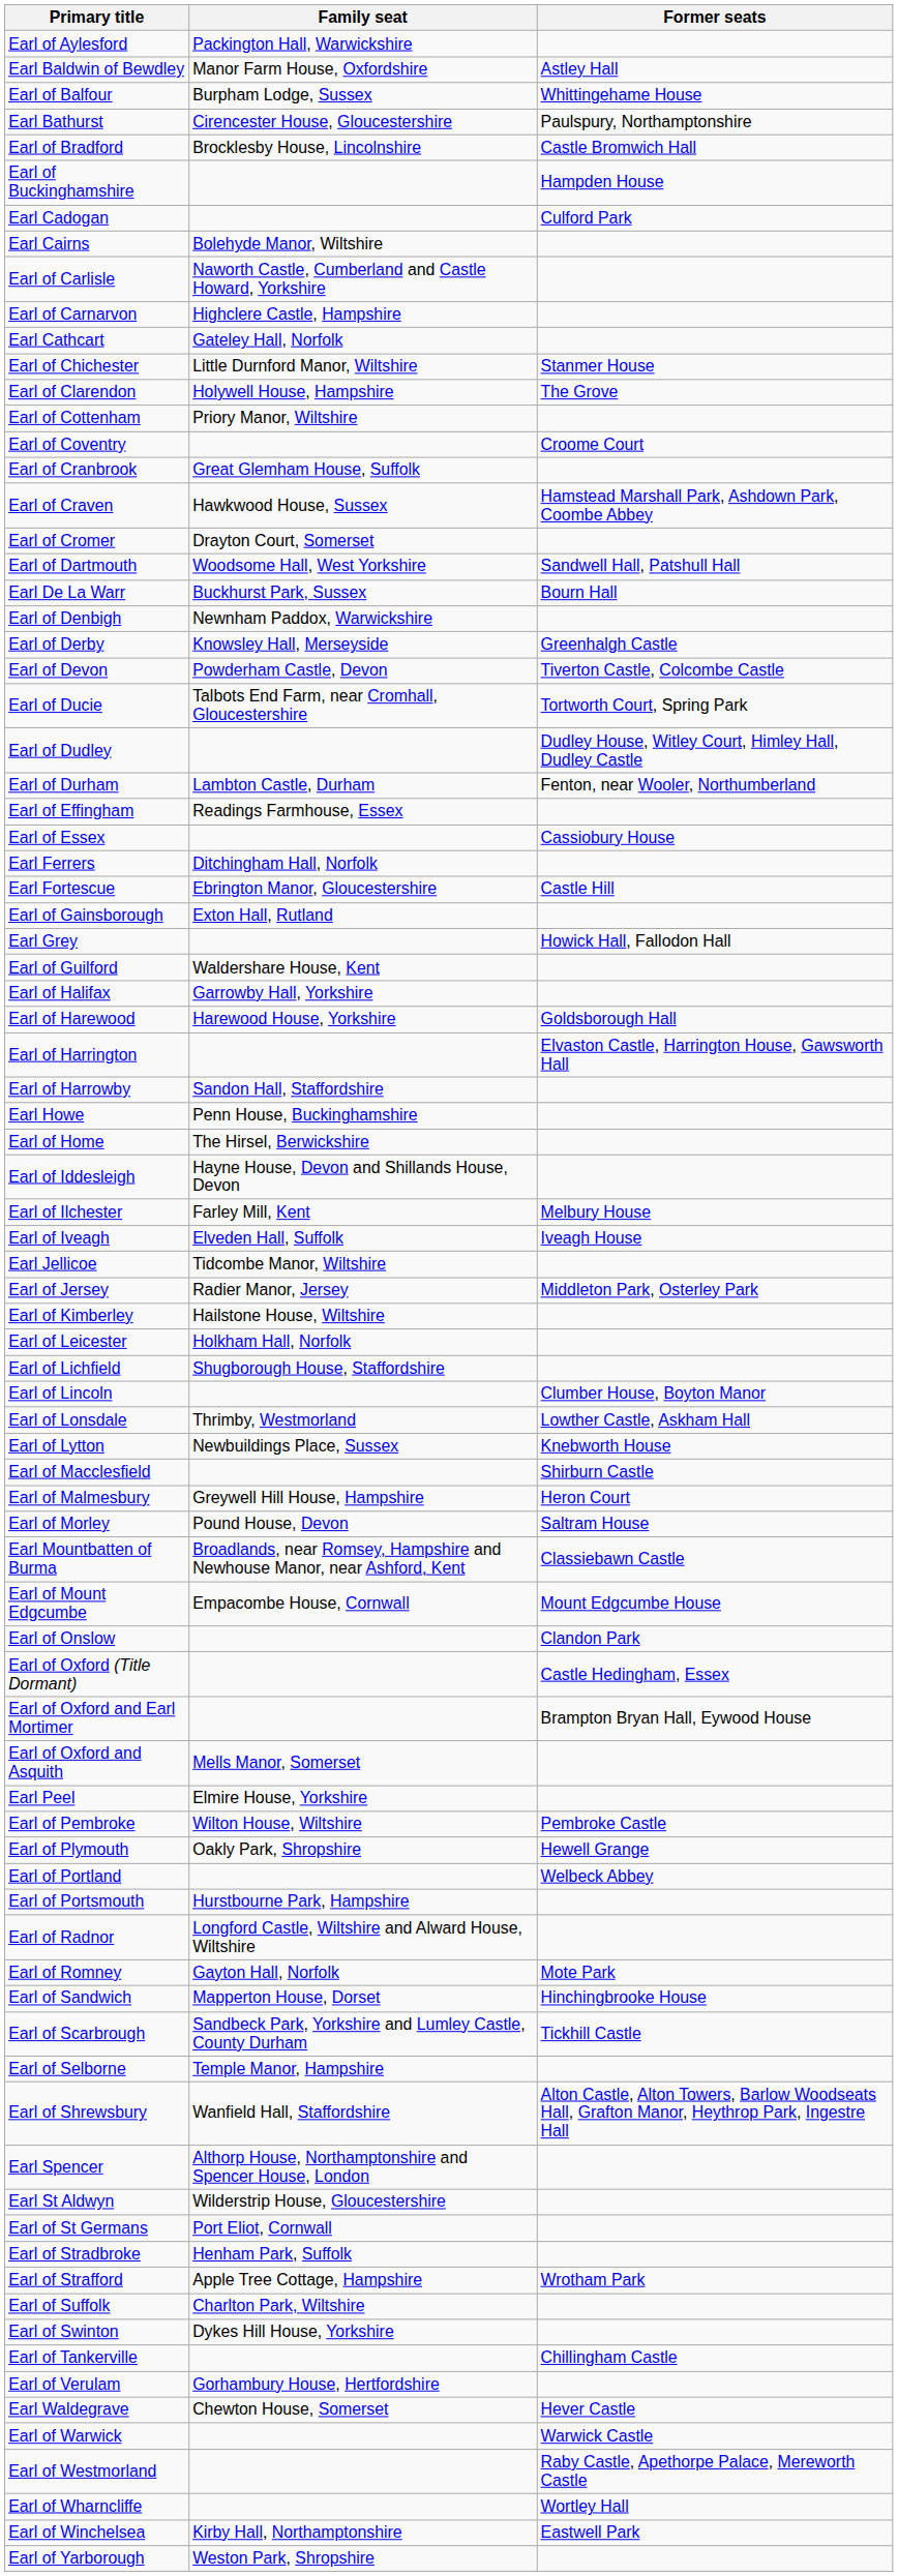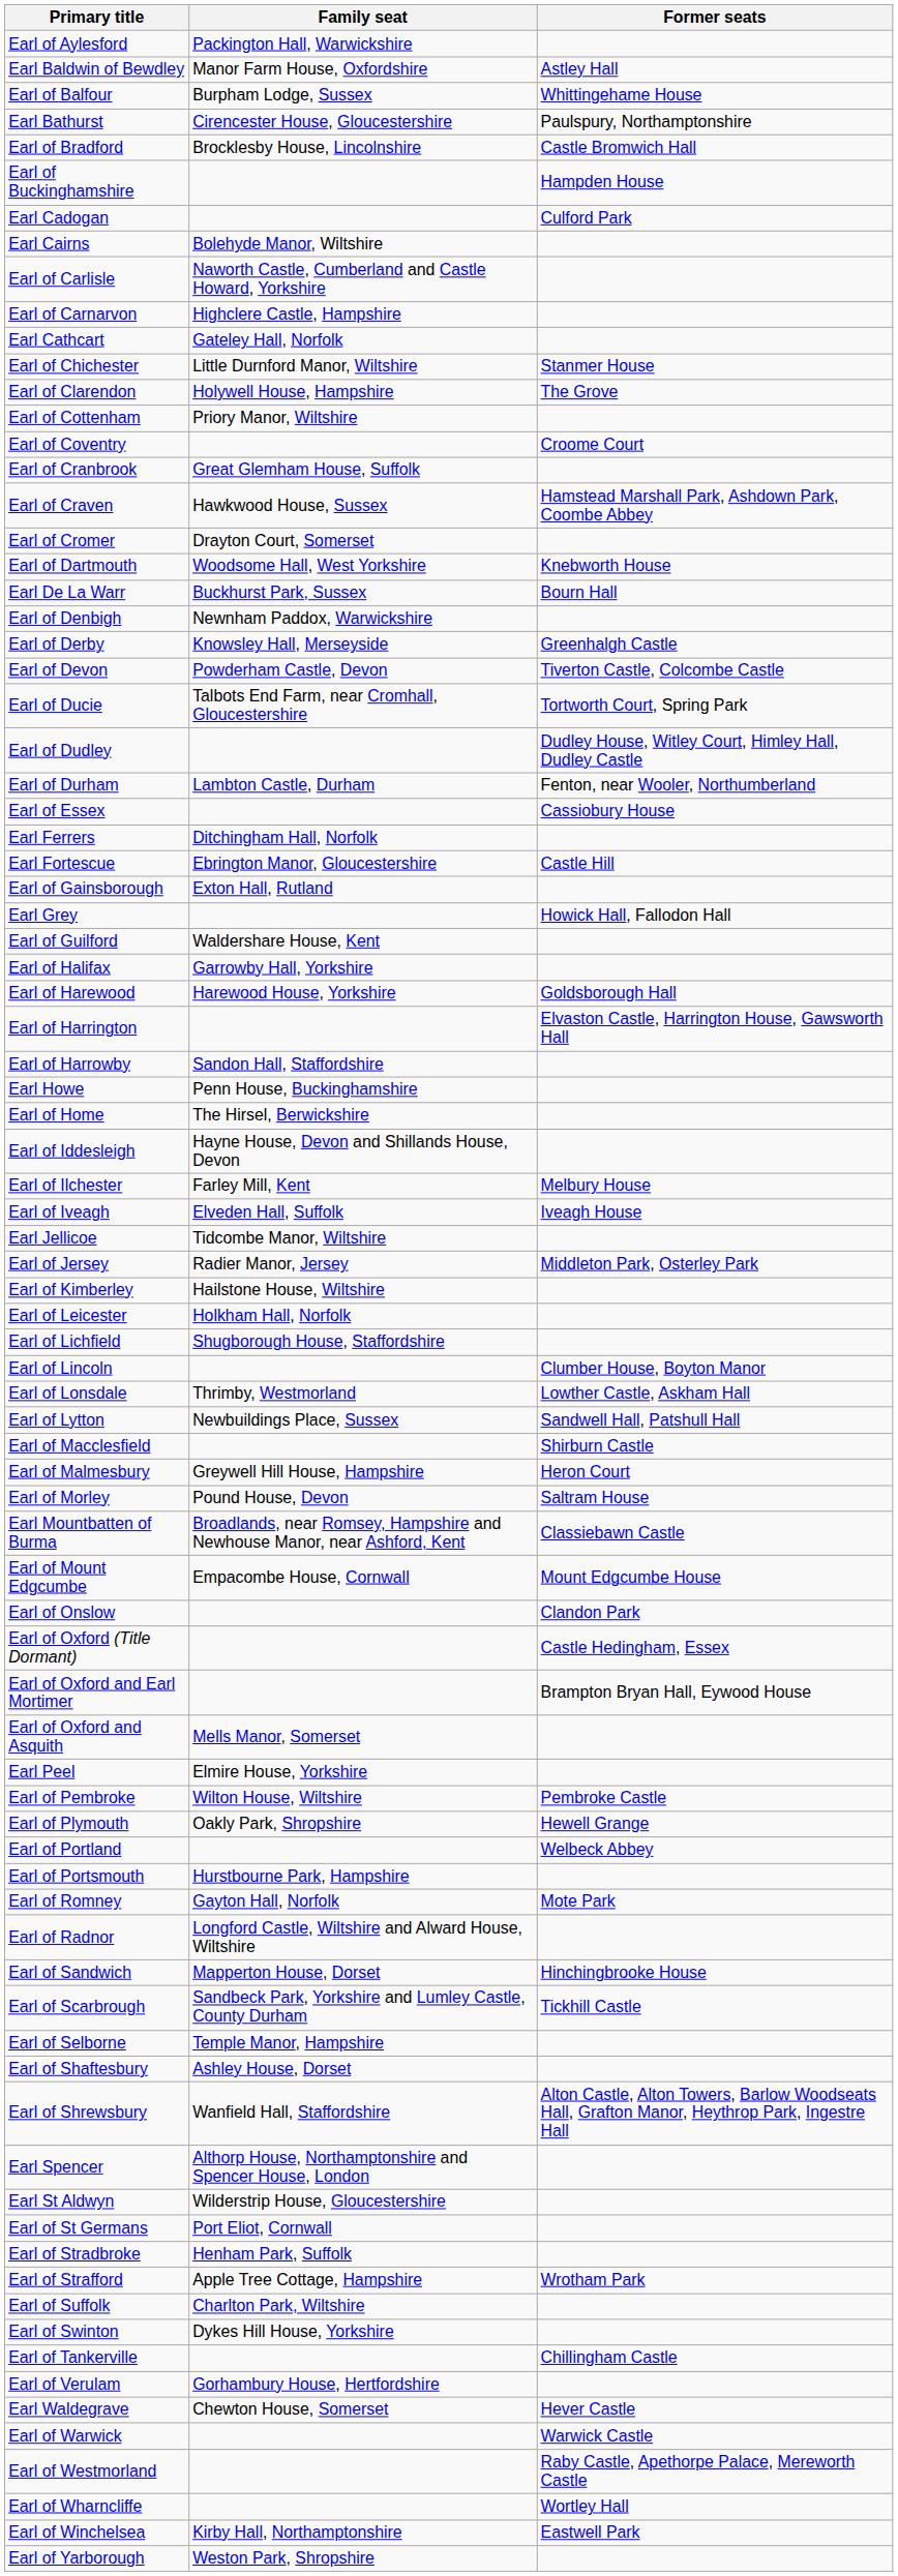 <table class="wikitable" style="text-align:left">
 <tr>
 <th>Primary title</th>
 <th>Family seat</th>
 <th width=340pt>Former seats</th>
 </tr>
 <tr>
 <td><a href='#'>Earl of Aylesford</a></td>
 <td><a href='#'>Packington Hall</a>, <a href='#'>Warwickshire</a></td>
 <td></td>
 </tr>
 <tr>
 <td><a href='#'>Earl Baldwin of Bewdley</a></td>
 <td>Manor Farm House, <a href='#'>Oxfordshire</a></td>
 <td><a href='#'>Astley Hall</a></td>
 </tr>
 <tr>
 <td><a href='#'>Earl of Balfour</a></td>
 <td>Burpham Lodge, <a href='#'>Sussex</a></td>
 <td><a href='#'>Whittingehame House</a></td>
 </tr>
 <tr>
 <td><a href='#'>Earl Bathurst</a></td>
 <td><a href='#'>Cirencester House</a>, <a href='#'>Gloucestershire</a></td>
 <td>Paulspury, Northamptonshire</td>
 </tr>
 <tr>
 <td><a href='#'>Earl of Bradford</a></td>
 <td>Brocklesby House, <a href='#'>Lincolnshire</a></td>
 <td><a href='#'>Castle Bromwich Hall</a></td>
 </tr>
 <tr>
 <td><a href='#'>Earl of Buckinghamshire</a></td>
 <td></td>
 <td><a href='#'>Hampden House</a></td>
 </tr>
 <tr>
 <td><a href='#'>Earl Cadogan</a></td>
 <td></td>
 <td><a href='#'>Culford Park</a></td>
 </tr>
 <tr>
 <td><a href='#'>Earl Cairns</a></td>
 <td><a href='#'>Bolehyde Manor</a>, Wiltshire</td>
 <td></td>
 </tr>
 <tr>
 <td><a href='#'>Earl of Carlisle</a></td>
 <td><a href='#'>Naworth Castle</a>, <a href='#'>Cumberland</a> and <a href='#'>Castle Howard</a>, <a href='#'>Yorkshire</a></td>
 <td></td>
 </tr>
 <tr>
 <td><a href='#'>Earl of Carnarvon</a></td>
 <td><a href='#'>Highclere Castle</a>, <a href='#'>Hampshire</a></td>
 <td></td>
 </tr>
 <tr>
 <td><a href='#'>Earl Cathcart</a></td>
 <td><a href='#'>Gateley Hall</a>, <a href='#'>Norfolk</a></td>
 <td></td>
 </tr>
 <tr>
 <td><a href='#'>Earl of Chichester</a></td>
 <td>Little Durnford Manor, <a href='#'>Wiltshire</a></td>
 <td><a href='#'>Stanmer House</a></td>
 </tr>
 <tr>
 <td><a href='#'>Earl of Clarendon</a></td>
 <td><a href='#'>Holywell House</a>, <a href='#'>Hampshire</a></td>
 <td><a href='#'>The Grove</a></td>
 </tr>
 <tr>
 <td><a href='#'>Earl of Cottenham</a></td>
 <td>Priory Manor, <a href='#'>Wiltshire</a></td>
 <td></td>
 </tr>
 <tr>
 <td><a href='#'>Earl of Coventry</a></td>
 <td></td>
 <td><a href='#'>Croome Court</a></td>
 </tr>
 <tr>
 <td><a href='#'>Earl of Cranbrook</a></td>
 <td><a href='#'>Great Glemham House</a>, <a href='#'>Suffolk</a></td>
 <td></td>
 </tr>
 <tr>
 <td><a href='#'>Earl of Craven</a></td>
 <td>Hawkwood House, <a href='#'>Sussex</a></td>
 <td><a href='#'>Hamstead Marshall Park</a>, <a href='#'>Ashdown Park</a>, <a href='#'>Coombe Abbey</a></td>
 </tr>
 <tr>
 <td><a href='#'>Earl of Cromer</a></td>
 <td>Drayton Court, <a href='#'>Somerset</a></td>
 <td></td>
 </tr>
 <tr>
 <td><a href='#'>Earl of Dartmouth</a></td>
 <td><a href='#'>Woodsome Hall</a>, <a href='#'>West Yorkshire</a></td>
-<td><a href='#'>Sandwell Hall</a>, <a href='#'>Patshull Hall</a></td>
+<td><a href='#'>Knebworth House</a></td>
 </tr>
 <tr>
 <td><a href='#'>Earl De La Warr</a></td>
 <td><a href='#'>Buckhurst Park, Sussex</a></td>
 <td><a href='#'>Bourn Hall</a></td>
 </tr>
 <tr>
 <td><a href='#'>Earl of Denbigh</a></td>
 <td>Newnham Paddox, <a href='#'>Warwickshire</a></td>
 <td></td>
 </tr>
 <tr>
 <td><a href='#'>Earl of Derby</a></td>
 <td><a href='#'>Knowsley Hall</a>, <a href='#'>Merseyside</a></td>
 <td><a href='#'>Greenhalgh Castle</a></td>
 </tr>
 <tr>
 <td><a href='#'>Earl of Devon</a></td>
 <td><a href='#'>Powderham Castle</a>, <a href='#'>Devon</a></td>
 <td><a href='#'>Tiverton Castle</a>, <a href='#'>Colcombe Castle</a></td>
 </tr>
 <tr>
 <td><a href='#'>Earl of Ducie</a></td>
 <td>Talbots End Farm, near <a href='#'>Cromhall</a>, <a href='#'>Gloucestershire</a></td>
 <td><a href='#'>Tortworth Court</a>, Spring Park</td>
 </tr>
 <tr>
 <td><a href='#'>Earl of Dudley</a></td>
 <td></td>
 <td><a href='#'>Dudley House</a>, <a href='#'>Witley Court</a>, <a href='#'>Himley Hall</a>, <a href='#'>Dudley Castle</a></td>
 </tr>
 <tr>
 <td><a href='#'>Earl of Durham</a></td>
 <td><a href='#'>Lambton Castle</a>, <a href='#'>Durham</a></td>
 <td>Fenton, near <a href='#'>Wooler</a>, <a href='#'>Northumberland</a></td>
-</tr>
-<tr>
-<td><a href='#'>Earl of Effingham</a></td>
-<td>Readings Farmhouse, <a href='#'>Essex</a></td>
-<td></td>
 </tr>
 <tr>
 <td><a href='#'>Earl of Essex</a></td>
 <td></td>
 <td><a href='#'>Cassiobury House</a></td>
 </tr>
 <tr>
 <td><a href='#'>Earl Ferrers</a></td>
 <td><a href='#'>Ditchingham Hall</a>, <a href='#'>Norfolk</a></td>
 <td></td>
 </tr>
 <tr>
 <td><a href='#'>Earl Fortescue</a></td>
 <td><a href='#'>Ebrington Manor</a>, <a href='#'>Gloucestershire</a></td>
 <td><a href='#'>Castle Hill</a></td>
 </tr>
 <tr>
 <td><a href='#'>Earl of Gainsborough</a></td>
 <td><a href='#'>Exton Hall</a>, <a href='#'>Rutland</a></td>
 <td></td>
 </tr>
 <tr>
 <td><a href='#'>Earl Grey</a></td>
 <td></td>
 <td><a href='#'>Howick Hall</a>, Fallodon Hall</td>
 </tr>
 <tr>
 <td><a href='#'>Earl of Guilford</a></td>
 <td>Waldershare House, <a href='#'>Kent</a></td>
 <td></td>
 </tr>
 <tr>
 <td><a href='#'>Earl of Halifax</a></td>
 <td><a href='#'>Garrowby Hall</a>, <a href='#'>Yorkshire</a></td>
 <td></td>
 </tr>
 <tr>
 <td><a href='#'>Earl of Harewood</a></td>
 <td><a href='#'>Harewood House</a>, <a href='#'>Yorkshire</a></td>
 <td><a href='#'>Goldsborough Hall</a></td>
 </tr>
 <tr>
 <td><a href='#'>Earl of Harrington</a></td>
 <td></td>
 <td><a href='#'>Elvaston Castle</a>, <a href='#'>Harrington House</a>, <a href='#'>Gawsworth Hall</a></td>
 </tr>
 <tr>
 <td><a href='#'>Earl of Harrowby</a></td>
 <td><a href='#'>Sandon Hall</a>, <a href='#'>Staffordshire</a></td>
 <td></td>
 </tr>
 <tr>
 <td><a href='#'>Earl Howe</a></td>
 <td>Penn House, <a href='#'>Buckinghamshire</a></td>
 <td></td>
 </tr>
 <tr>
 <td><a href='#'>Earl of Home</a></td>
 <td>The Hirsel, <a href='#'>Berwickshire</a></td>
 <td></td>
 </tr>
 <tr>
 <td><a href='#'>Earl of Iddesleigh</a></td>
 <td>Hayne House, <a href='#'>Devon</a> and Shillands House, Devon</td>
 <td></td>
 </tr>
 <tr>
 <td><a href='#'>Earl of Ilchester</a></td>
 <td>Farley Mill, <a href='#'>Kent</a></td>
 <td><a href='#'>Melbury House</a></td>
 </tr>
 <tr>
 <td><a href='#'>Earl of Iveagh</a></td>
 <td><a href='#'>Elveden Hall</a>, <a href='#'>Suffolk</a></td>
 <td><a href='#'>Iveagh House</a></td>
 </tr>
 <tr>
 <td><a href='#'>Earl Jellicoe</a></td>
 <td>Tidcombe Manor, <a href='#'>Wiltshire</a></td>
 <td></td>
 </tr>
 <tr>
 <td><a href='#'>Earl of Jersey</a></td>
 <td>Radier Manor, <a href='#'>Jersey</a></td>
 <td><a href='#'>Middleton Park</a>, <a href='#'>Osterley Park</a></td>
 </tr>
 <tr>
 <td><a href='#'>Earl of Kimberley</a></td>
 <td>Hailstone House, <a href='#'>Wiltshire</a></td>
 <td></td>
 </tr>
 <tr>
 <td><a href='#'>Earl of Leicester</a></td>
 <td><a href='#'>Holkham Hall</a>, <a href='#'>Norfolk</a></td>
 <td></td>
 </tr>
 <tr>
 <td><a href='#'>Earl of Lichfield</a></td>
 <td><a href='#'>Shugborough House</a>, <a href='#'>Staffordshire</a></td>
 <td></td>
 </tr>
 <tr>
 <td><a href='#'>Earl of Lincoln</a></td>
 <td></td>
 <td><a href='#'>Clumber House</a>, <a href='#'>Boyton Manor</a></td>
 </tr>
 <tr>
 <td><a href='#'>Earl of Lonsdale</a></td>
 <td>Thrimby, <a href='#'>Westmorland</a></td>
 <td><a href='#'>Lowther Castle</a>, <a href='#'>Askham Hall</a></td>
 </tr>
 <tr>
 <td><a href='#'>Earl of Lytton</a></td>
 <td>Newbuildings Place, <a href='#'>Sussex</a></td>
-<td><a href='#'>Knebworth House</a></td>
+<td><a href='#'>Sandwell Hall</a>, <a href='#'>Patshull Hall</a></td>
 </tr>
 <tr>
 <td><a href='#'>Earl of Macclesfield</a></td>
 <td></td>
 <td><a href='#'>Shirburn Castle</a></td>
 </tr>
 <tr>
 <td><a href='#'>Earl of Malmesbury</a></td>
 <td>Greywell Hill House, <a href='#'>Hampshire</a></td>
 <td><a href='#'>Heron Court</a></td>
 </tr>
 <tr>
 <td><a href='#'>Earl of Morley</a></td>
 <td>Pound House, <a href='#'>Devon</a></td>
 <td><a href='#'>Saltram House</a></td>
 </tr>
 <tr>
 <td><a href='#'>Earl Mountbatten of Burma</a></td>
 <td><a href='#'>Broadlands</a>, near <a href='#'>Romsey, Hampshire</a> and Newhouse Manor, near <a href='#'>Ashford, Kent</a></td>
 <td><a href='#'>Classiebawn Castle</a></td>
 </tr>
 <tr>
 <td><a href='#'>Earl of Mount Edgcumbe</a></td>
 <td>Empacombe House, <a href='#'>Cornwall</a></td>
 <td><a href='#'>Mount Edgcumbe House</a></td>
 </tr>
 <tr>
 <td><a href='#'>Earl of Onslow</a></td>
 <td></td>
 <td><a href='#'>Clandon Park</a></td>
 </tr>
 <tr>
 <td><a href='#'>Earl of Oxford</a> <em>(Title Dormant)</em></td>
 <td></td>
 <td><a href='#'>Castle Hedingham</a>, <a href='#'>Essex</a></td>
 </tr>
 <tr>
 <td><a href='#'>Earl of Oxford and Earl Mortimer</a></td>
 <td></td>
 <td>Brampton Bryan Hall, Eywood House</td>
 </tr>
 <tr>
 <td><a href='#'>Earl of Oxford and Asquith</a></td>
 <td><a href='#'>Mells Manor</a>, <a href='#'>Somerset</a></td>
 <td></td>
 </tr>
 <tr>
 <td><a href='#'>Earl Peel</a></td>
 <td>Elmire House, <a href='#'>Yorkshire</a></td>
 <td></td>
 </tr>
 <tr>
 <td><a href='#'>Earl of Pembroke</a></td>
 <td><a href='#'>Wilton House</a>, <a href='#'>Wiltshire</a></td>
 <td><a href='#'>Pembroke Castle</a></td>
 </tr>
 <tr>
 <td><a href='#'>Earl of Plymouth</a></td>
 <td>Oakly Park, <a href='#'>Shropshire</a></td>
 <td><a href='#'>Hewell Grange</a></td>
 </tr>
 <tr>
 <td><a href='#'>Earl of Portland</a></td>
 <td></td>
 <td><a href='#'>Welbeck Abbey</a></td>
 </tr>
 <tr>
 <td><a href='#'>Earl of Portsmouth</a></td>
 <td><a href='#'>Hurstbourne Park</a>, <a href='#'>Hampshire</a></td>
 <td></td>
 </tr>
 <tr>
+<td><a href='#'>Earl of Romney</a></td>
+<td><a href='#'>Gayton Hall</a>, <a href='#'>Norfolk</a></td>
+<td><a href='#'>Mote Park</a></td>
+</tr>
+<tr>
 <td><a href='#'>Earl of Radnor</a></td>
 <td><a href='#'>Longford Castle</a>, <a href='#'>Wiltshire</a> and Alward House, Wiltshire</td>
 <td></td>
-</tr>
-<tr>
-<td><a href='#'>Earl of Romney</a></td>
-<td><a href='#'>Gayton Hall</a>, <a href='#'>Norfolk</a></td>
-<td><a href='#'>Mote Park</a></td>
 </tr>
 <tr>
 <td><a href='#'>Earl of Sandwich</a></td>
 <td><a href='#'>Mapperton House</a>, <a href='#'>Dorset</a></td>
 <td><a href='#'>Hinchingbrooke House</a></td>
 </tr>
 <tr>
 <td><a href='#'>Earl of Scarbrough</a></td>
 <td><a href='#'>Sandbeck Park</a>, <a href='#'>Yorkshire</a> and <a href='#'>Lumley Castle</a>, <a href='#'>County Durham</a></td>
 <td><a href='#'>Tickhill Castle</a></td>
 </tr>
 <tr>
 <td><a href='#'>Earl of Selborne</a></td>
 <td><a href='#'>Temple Manor</a>, <a href='#'>Hampshire</a></td>
+<td></td>
+</tr>
+<tr>
+<td><a href='#'>Earl of Shaftesbury</a></td>
+<td><a href='#'>Ashley House</a>, <a href='#'>Dorset</a></td>
 <td></td>
 </tr>
 <tr>
 <td><a href='#'>Earl of Shrewsbury</a></td>
 <td>Wanfield Hall, <a href='#'>Staffordshire</a></td>
 <td><a href='#'>Alton Castle</a>, <a href='#'>Alton Towers</a>, <a href='#'>Barlow Woodseats Hall</a>, <a href='#'>Grafton Manor</a>, <a href='#'>Heythrop Park</a>, <a href='#'>Ingestre Hall</a></td>
 </tr>
 <tr>
 <td><a href='#'>Earl Spencer</a></td>
 <td><a href='#'>Althorp House</a>, <a href='#'>Northamptonshire</a> and <a href='#'>Spencer House</a>, <a href='#'>London</a></td>
 <td></td>
 </tr>
 <tr>
 <td><a href='#'>Earl St Aldwyn</a></td>
 <td>Wilderstrip House, <a href='#'>Gloucestershire</a></td>
 <td></td>
 </tr>
 <tr>
 <td><a href='#'>Earl of St Germans</a></td>
 <td><a href='#'>Port Eliot</a>, <a href='#'>Cornwall</a></td>
 <td></td>
 </tr>
 <tr>
 <td><a href='#'>Earl of Stradbroke</a></td>
 <td><a href='#'>Henham Park</a>, <a href='#'>Suffolk</a></td>
 <td></td>
 </tr>
 <tr>
 <td><a href='#'>Earl of Strafford</a></td>
 <td>Apple Tree Cottage, <a href='#'>Hampshire</a></td>
 <td><a href='#'>Wrotham Park</a></td>
 </tr>
 <tr>
 <td><a href='#'>Earl of Suffolk</a></td>
 <td><a href='#'>Charlton Park, Wiltshire</a></td>
 <td></td>
 </tr>
 <tr>
 <td><a href='#'>Earl of Swinton</a></td>
 <td>Dykes Hill House, <a href='#'>Yorkshire</a></td>
 <td></td>
 </tr>
 <tr>
 <td><a href='#'>Earl of Tankerville</a></td>
 <td></td>
 <td><a href='#'>Chillingham Castle</a></td>
 </tr>
 <tr>
 <td><a href='#'>Earl of Verulam</a></td>
 <td><a href='#'>Gorhambury House</a>, <a href='#'>Hertfordshire</a></td>
 <td></td>
 </tr>
 <tr>
 <td><a href='#'>Earl Waldegrave</a></td>
 <td>Chewton House, <a href='#'>Somerset</a></td>
 <td><a href='#'>Hever Castle</a></td>
 </tr>
 <tr>
 <td><a href='#'>Earl of Warwick</a></td>
 <td></td>
 <td><a href='#'>Warwick Castle</a></td>
 </tr>
 <tr>
 <td><a href='#'>Earl of Westmorland</a></td>
 <td></td>
 <td><a href='#'>Raby Castle</a>, <a href='#'>Apethorpe Palace</a>, <a href='#'>Mereworth Castle</a></td>
 </tr>
 <tr>
 <td><a href='#'>Earl of Wharncliffe</a></td>
 <td></td>
 <td><a href='#'>Wortley Hall</a></td>
 </tr>
 <tr>
 <td><a href='#'>Earl of Winchelsea</a></td>
 <td><a href='#'>Kirby Hall</a>, <a href='#'>Northamptonshire</a></td>
 <td><a href='#'>Eastwell Park</a></td>
 </tr>
 <tr>
 <td><a href='#'>Earl of Yarborough</a></td>
 <td><a href='#'>Weston Park</a>, <a href='#'>Shropshire</a></td>
 <td></td>
 </tr>
 </table>
